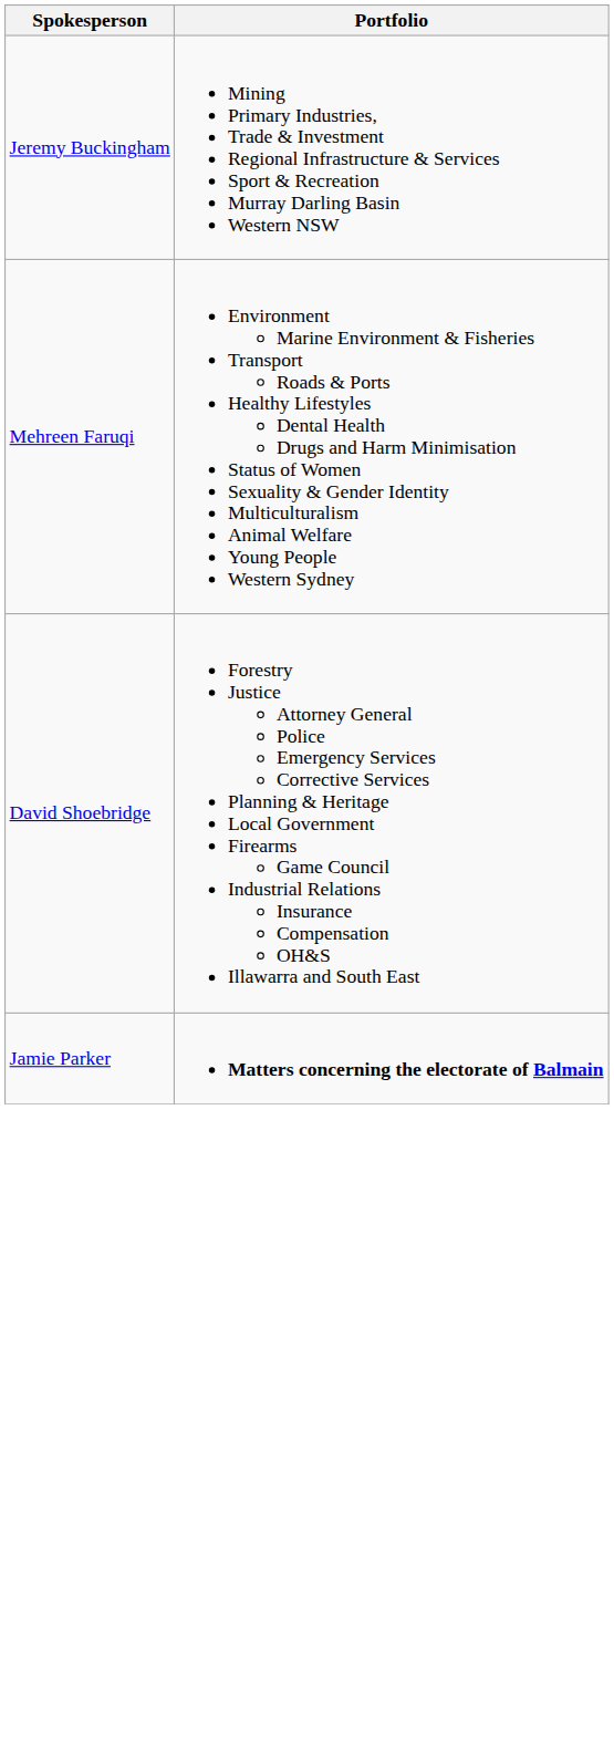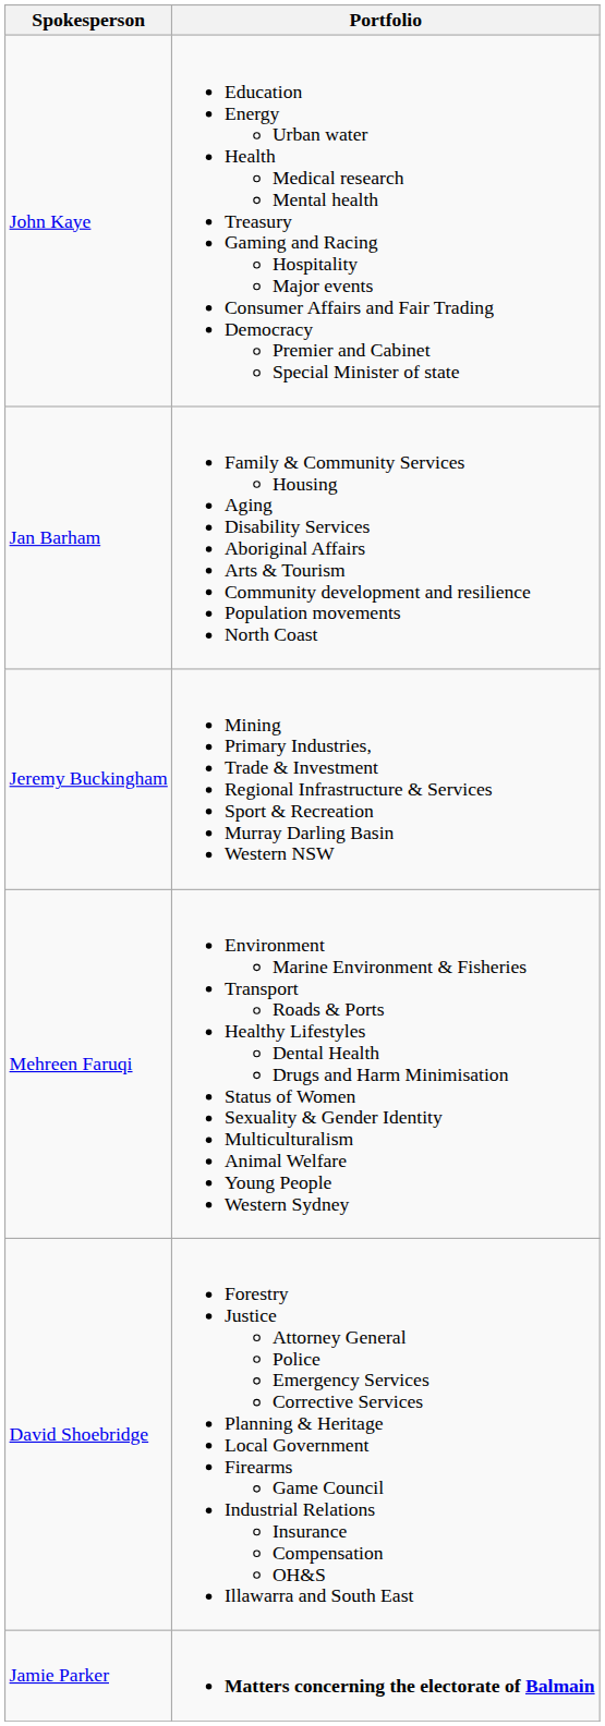 <table class="wikitable">
 <tr>
 <th>Spokesperson</th>
 <th>Portfolio</th>
+</tr>
+<tr>
+<td><a href='#'>John Kaye</a></td>
+<td><br><ul><li>Education</li><li>Energy<ul><li>Urban water</li></ul></li><li>Health<ul><li>Medical research</li><li>Mental health</li></ul></li><li>Treasury</li><li>Gaming and Racing<ul><li>Hospitality</li><li>Major events</li></ul></li><li>Consumer Affairs and Fair Trading</li><li>Democracy<ul><li>Premier and Cabinet</li><li>Special Minister of state</li></ul></li></ul></td>
+</tr>
+<tr>
+<td><a href='#'>Jan Barham</a></td>
+<td><br><ul><li>Family & Community Services<ul><li>Housing</li></ul></li><li>Aging</li><li>Disability Services</li><li>Aboriginal Affairs</li><li>Arts & Tourism</li><li>Community development and resilience</li><li>Population movements</li><li>North Coast</li></ul></td>
 </tr>
 <tr>
 <td><a href='#'>Jeremy Buckingham</a></td>
 <td><br><ul><li>Mining</li><li>Primary Industries,</li><li>Trade & Investment</li><li>Regional Infrastructure & Services</li><li>Sport & Recreation</li><li>Murray Darling Basin</li><li>Western NSW</li></ul></td>
 </tr>
 <tr>
 <td><a href='#'>Mehreen Faruqi</a></td>
 <td><br><ul><li>Environment<ul><li>Marine Environment & Fisheries</li></ul></li><li>Transport<ul><li>Roads & Ports</li></ul></li><li>Healthy Lifestyles<ul><li>Dental Health</li><li>Drugs and Harm Minimisation</li></ul></li><li>Status of Women</li><li>Sexuality & Gender Identity</li><li>Multiculturalism</li><li>Animal Welfare</li><li>Young People</li><li>Western Sydney</li></ul></td>
 </tr>
 <tr>
 <td><a href='#'>David Shoebridge</a></td>
 <td><br><ul><li>Forestry</li><li>Justice<ul><li>Attorney General</li><li>Police</li><li>Emergency Services</li><li>Corrective Services</li></ul></li><li>Planning & Heritage</li><li>Local Government</li><li>Firearms<ul><li>Game Council</li></ul></li><li>Industrial Relations<ul><li>Insurance</li><li>Compensation</li><li>OH&S</li></ul></li><li>Illawarra and South East</li></ul></td>
 </tr>
 <tr>
 <td><a href='#'>Jamie Parker</a></td>
 <td><strong><br><ul><li>Matters concerning the electorate of <a href='#'>Balmain</a></li></ul></strong></td>
 </tr>
 </table>
